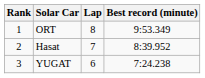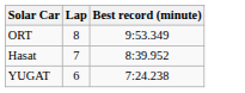 <table class="wikitable sortable centre" style="font-size: 85%;">
 <tr>
-<th>Rank</th>
 <th>Solar Car</th>
 <th>Lap</th>
 <th>Best record (minute)</th>
 </tr>
 <tr align="center">
-<td>1</td>
 <td align="left">ORT</td>
 <td>8</td>
 <td>9:53.349</td>
 </tr>
 <tr align="center">
-<td>2</td>
 <td align="left">Hasat</td>
 <td>7</td>
 <td>8:39.952</td>
 </tr>
 <tr align="center">
-<td>3</td>
 <td align="left">YUGAT</td>
 <td>6</td>
 <td>7:24.238</td>
 </tr>
 </table>
